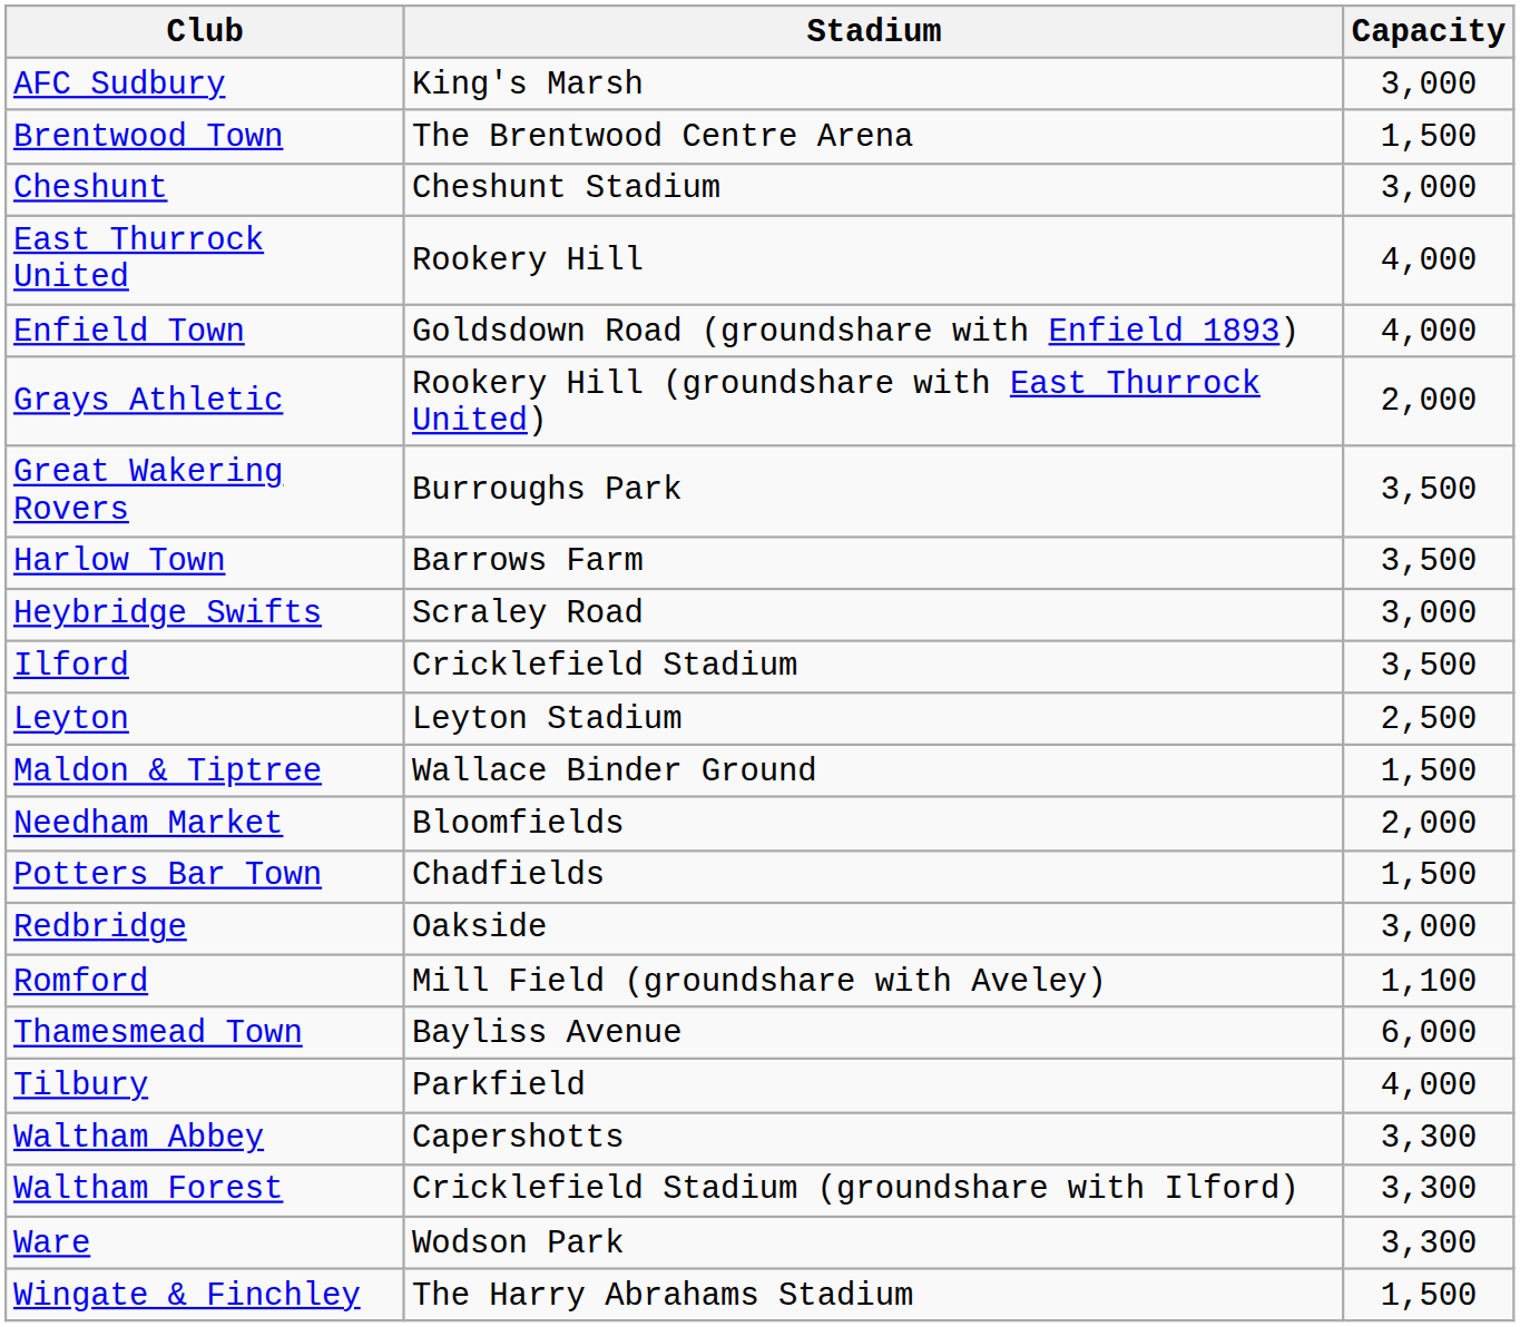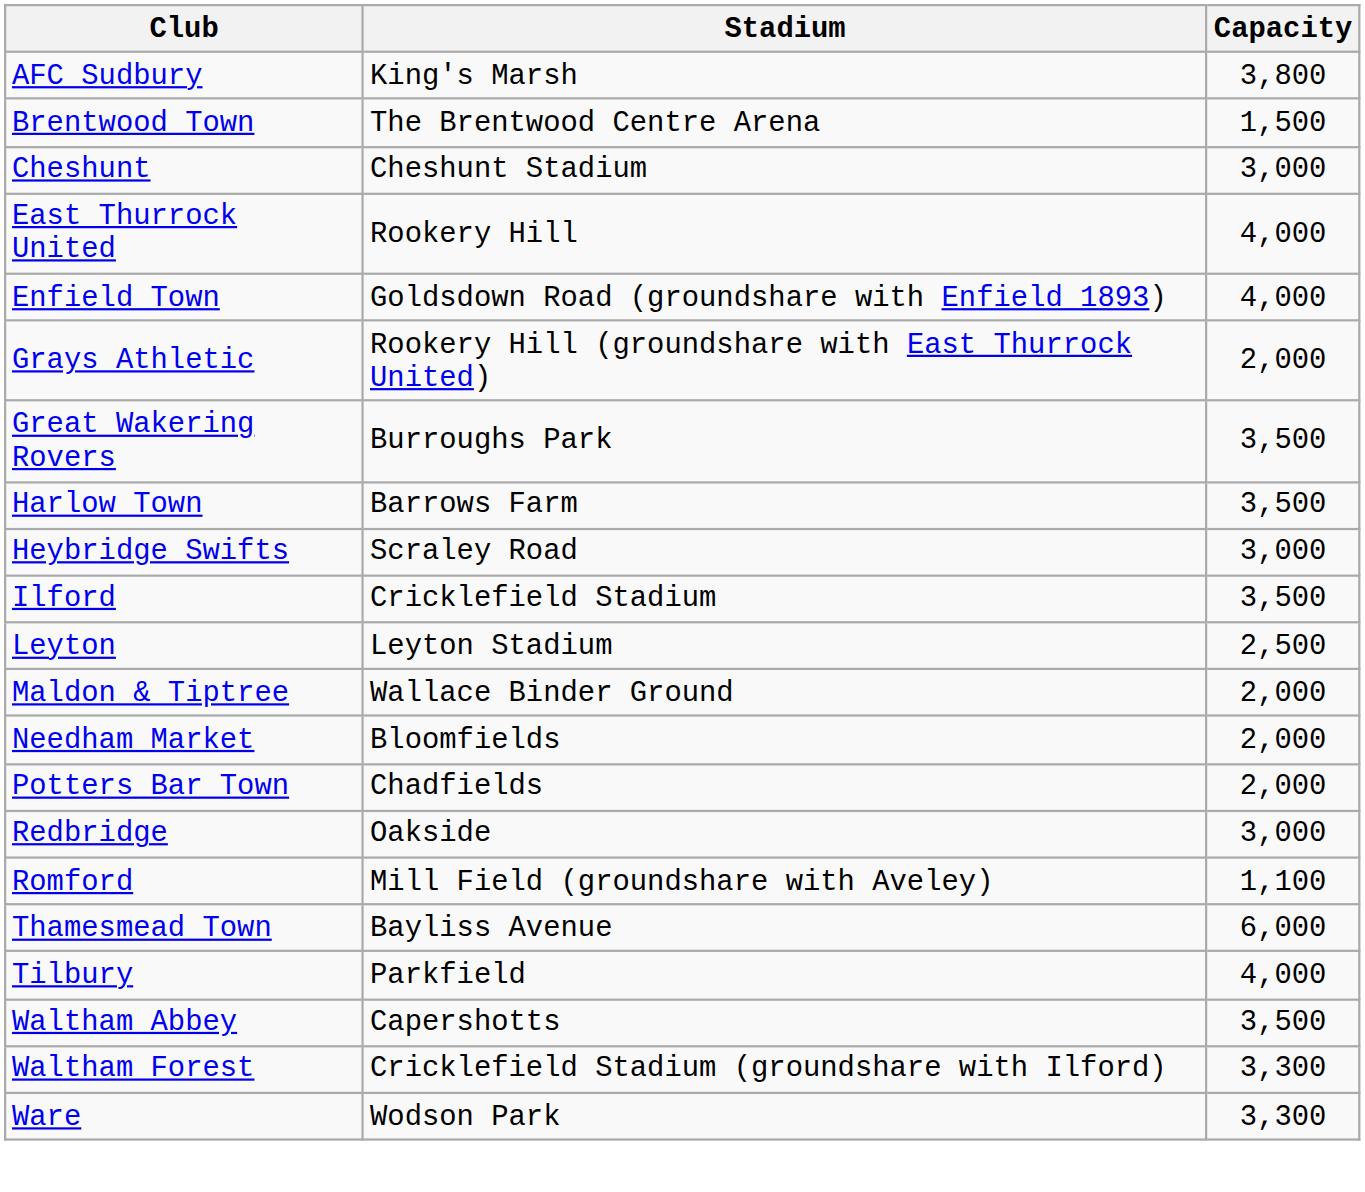 <table class="wikitable sortable">
 <tr>
 <th>Club</th>
 <th>Stadium</th>
 <th>Capacity</th>
 </tr>
 <tr>
 <td><a href='#'>AFC Sudbury</a></td>
 <td>King's Marsh</td>
-<td align="center">3,000</td>
+<td align="center">3,800</td>
 </tr>
 <tr>
 <td><a href='#'>Brentwood Town</a></td>
 <td>The Brentwood Centre Arena</td>
 <td align="center">1,500</td>
 </tr>
 <tr>
 <td><a href='#'>Cheshunt</a></td>
 <td>Cheshunt Stadium</td>
 <td align="center">3,000</td>
 </tr>
 <tr>
 <td><a href='#'>East Thurrock United</a></td>
 <td>Rookery Hill</td>
 <td align="center">4,000</td>
 </tr>
 <tr>
 <td><a href='#'>Enfield Town</a></td>
 <td>Goldsdown Road (groundshare with <a href='#'>Enfield 1893</a>)</td>
 <td align="center">4,000</td>
 </tr>
 <tr>
 <td><a href='#'>Grays Athletic</a></td>
 <td>Rookery Hill (groundshare with <a href='#'>East Thurrock United</a>)</td>
 <td align="center">2,000</td>
 </tr>
 <tr>
 <td><a href='#'>Great Wakering Rovers</a></td>
 <td>Burroughs Park</td>
 <td align="center">3,500</td>
 </tr>
 <tr>
 <td><a href='#'>Harlow Town</a></td>
 <td>Barrows Farm</td>
 <td align="center">3,500</td>
 </tr>
 <tr>
 <td><a href='#'>Heybridge Swifts</a></td>
 <td>Scraley Road</td>
 <td align="center">3,000</td>
 </tr>
 <tr>
 <td><a href='#'>Ilford</a></td>
 <td>Cricklefield Stadium</td>
 <td align="center">3,500</td>
 </tr>
 <tr>
 <td><a href='#'>Leyton</a></td>
 <td>Leyton Stadium</td>
 <td align="center">2,500</td>
 </tr>
 <tr>
 <td><a href='#'>Maldon & Tiptree</a></td>
 <td>Wallace Binder Ground</td>
-<td align="center">1,500</td>
+<td align="center">2,000</td>
 </tr>
 <tr>
 <td><a href='#'>Needham Market</a></td>
 <td>Bloomfields</td>
 <td align="center">2,000</td>
 </tr>
 <tr>
 <td><a href='#'>Potters Bar Town</a></td>
 <td>Chadfields</td>
-<td align="center">1,500</td>
+<td align="center">2,000</td>
 </tr>
 <tr>
 <td><a href='#'>Redbridge</a></td>
 <td>Oakside</td>
 <td align="center">3,000</td>
 </tr>
 <tr>
 <td><a href='#'>Romford</a></td>
 <td>Mill Field (groundshare with Aveley)</td>
 <td align="center">1,100</td>
 </tr>
 <tr>
 <td><a href='#'>Thamesmead Town</a></td>
 <td>Bayliss Avenue</td>
 <td align="center">6,000</td>
 </tr>
 <tr>
 <td><a href='#'>Tilbury</a></td>
 <td>Parkfield</td>
 <td align="center">4,000</td>
 </tr>
 <tr>
 <td><a href='#'>Waltham Abbey</a></td>
 <td>Capershotts</td>
-<td align="center">3,300</td>
+<td align="center">3,500</td>
 </tr>
 <tr>
 <td><a href='#'>Waltham Forest</a></td>
 <td>Cricklefield Stadium (groundshare with Ilford)</td>
 <td align="center">3,300</td>
 </tr>
 <tr>
 <td><a href='#'>Ware</a></td>
 <td>Wodson Park</td>
 <td align="center">3,300</td>
 </tr>
-<tr>
-<td><a href='#'>Wingate & Finchley</a></td>
-<td>The Harry Abrahams Stadium</td>
-<td align="center">1,500</td>
-</tr>
 </table>
